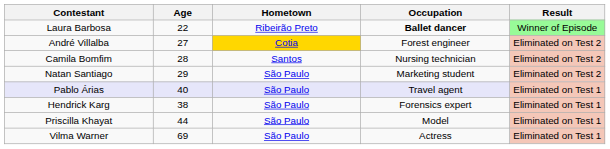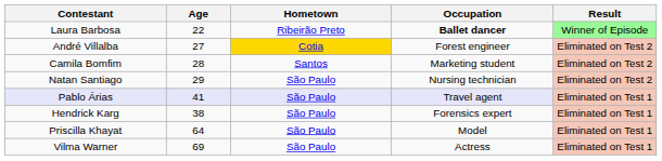 <table class="wikitable sortable" style="text-align:center; font-size:90%; width:100%;">
 <tr>
 <th width="200px">Contestant</th>
 <th width="075px">Age</th>
 <th width="200px">Hometown</th>
 <th width="200px">Occupation</th>
 <th width="125px">Result</th>
 </tr>
 <tr>
 <td>Laura Barbosa</td>
 <td>22</td>
 <td><a href='#'>Ribeirão Preto</a></td>
 <td><strong>Ballet dancer</strong></td>
 <td bgcolor=98FB98>Winner of Episode</td>
 </tr>
 <tr>
 <td>André Villalba</td>
 <td>27</td>
 <td style="background: gold;"><a href='#'>Cotia</a></td>
 <td>Forest engineer</td>
 <td bgcolor=F4C7B8>Eliminated on Test 2</td>
 </tr>
 <tr>
 <td>Camila Bomfim</td>
 <td>28</td>
 <td><a href='#'>Santos</a></td>
-<td>Nursing technician</td>
+<td>Marketing student</td>
 <td bgcolor=F4C7B8>Eliminated on Test 2</td>
 </tr>
 <tr>
 <td>Natan Santiago</td>
 <td>29</td>
 <td><a href='#'>São Paulo</a></td>
-<td>Marketing student</td>
+<td>Nursing technician</td>
 <td bgcolor=F4C7B8>Eliminated on Test 2</td>
 </tr>
 <tr bgcolor=E6E6FA>
 <td>Pablo Árias</td>
-<td>40</td>
+<td>41</td>
 <td><a href='#'>São Paulo</a></td>
 <td>Travel agent</td>
 <td bgcolor=F4C7B8>Eliminated on Test 1</td>
 </tr>
 <tr>
 <td>Hendrick Karg</td>
 <td>38</td>
 <td><a href='#'>São Paulo</a></td>
 <td>Forensics expert</td>
 <td bgcolor=F4C7B8>Eliminated on Test 1</td>
 </tr>
 <tr>
 <td>Priscilla Khayat</td>
-<td>44</td>
+<td>64</td>
 <td><a href='#'>São Paulo</a></td>
 <td>Model</td>
 <td bgcolor=F4C7B8>Eliminated on Test 1</td>
 </tr>
 <tr>
 <td>Vilma Warner</td>
 <td>69</td>
 <td><a href='#'>São Paulo</a></td>
 <td>Actress</td>
 <td bgcolor=F4C7B8>Eliminated on Test 1</td>
 </tr>
 </table>
